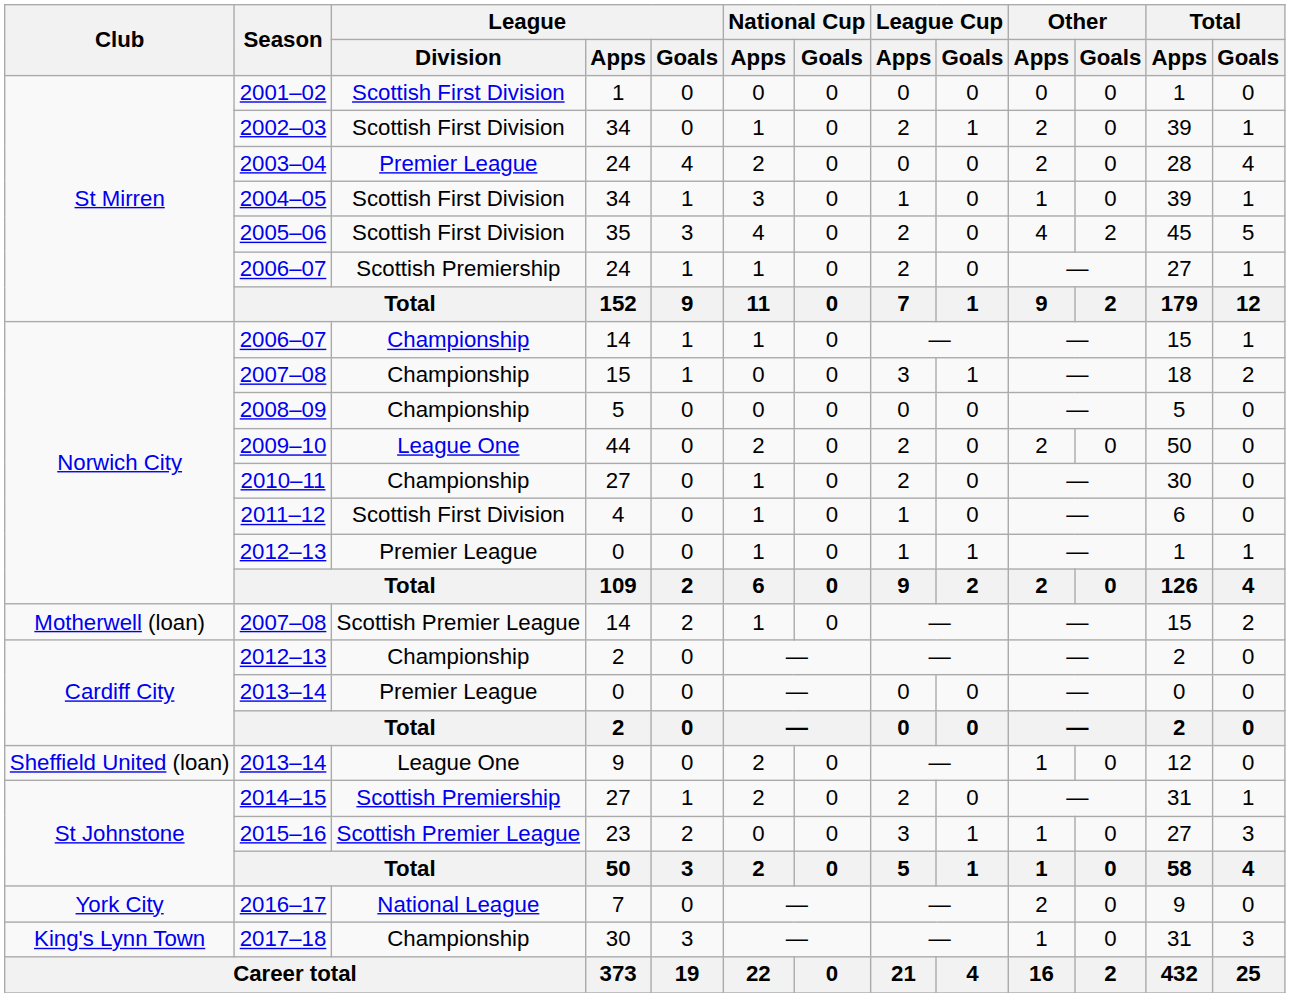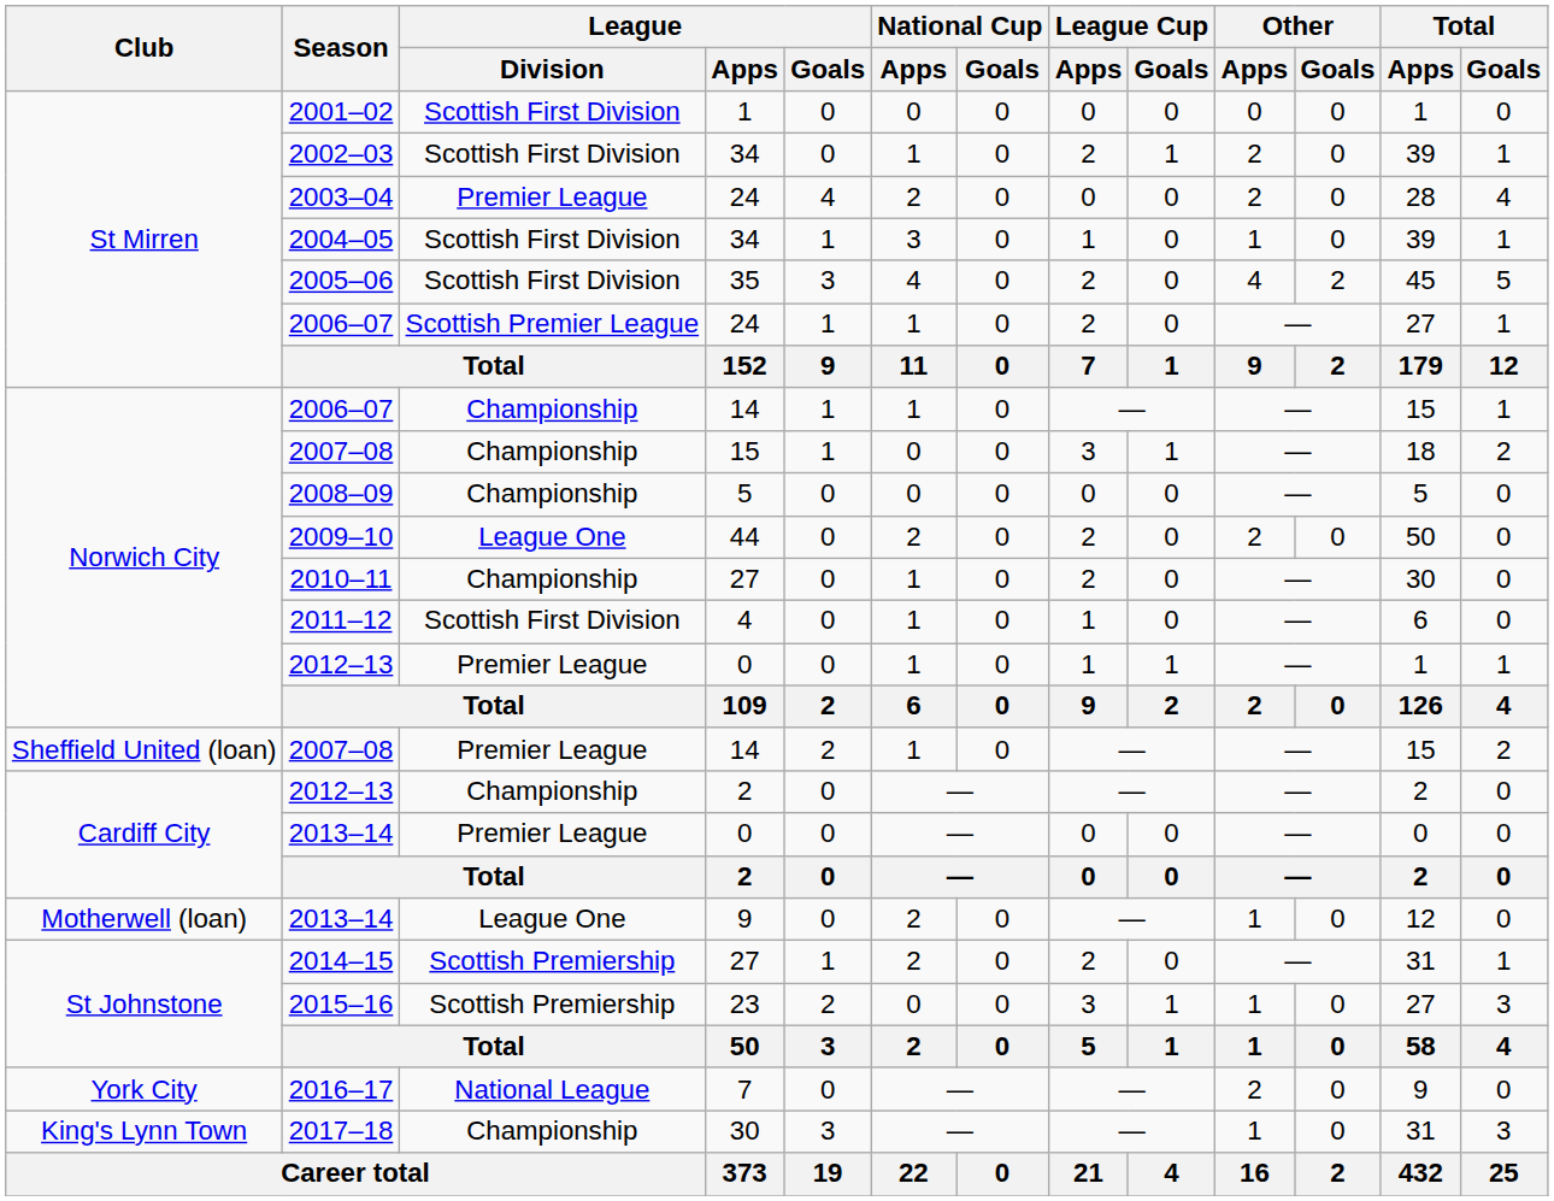 <table class=wikitable style="text-align: center">
 <tr>
 <th rowspan=2>Club</th>
 <th rowspan=2>Season</th>
 <th colspan=3>League</th>
 <th colspan=2>National Cup</th>
 <th colspan=2>League Cup</th>
 <th colspan=2>Other</th>
 <th colspan=2>Total</th>
 </tr>
 <tr>
 <th>Division</th>
 <th>Apps</th>
 <th>Goals</th>
 <th>Apps</th>
 <th>Goals</th>
 <th>Apps</th>
 <th>Goals</th>
 <th>Apps</th>
 <th>Goals</th>
 <th>Apps</th>
 <th>Goals</th>
 </tr>
 <tr>
 <td rowspan=7><a href='#'>St Mirren</a></td>
 <td><a href='#'>2001–02</a></td>
 <td><a href='#'>Scottish First Division</a></td>
 <td>1</td>
 <td>0</td>
 <td>0</td>
 <td>0</td>
 <td>0</td>
 <td>0</td>
 <td>0</td>
 <td>0</td>
 <td>1</td>
 <td>0</td>
 </tr>
 <tr>
 <td><a href='#'>2002–03</a></td>
 <td>Scottish First Division</td>
 <td>34</td>
 <td>0</td>
 <td>1</td>
 <td>0</td>
 <td>2</td>
 <td>1</td>
 <td>2</td>
 <td>0</td>
 <td>39</td>
 <td>1</td>
 </tr>
 <tr>
 <td><a href='#'>2003–04</a></td>
 <td><a href='#'>Premier League</a></td>
 <td>24</td>
 <td>4</td>
 <td>2</td>
 <td>0</td>
 <td>0</td>
 <td>0</td>
 <td>2</td>
 <td>0</td>
 <td>28</td>
 <td>4</td>
 </tr>
 <tr>
 <td><a href='#'>2004–05</a></td>
 <td>Scottish First Division</td>
 <td>34</td>
 <td>1</td>
 <td>3</td>
 <td>0</td>
 <td>1</td>
 <td>0</td>
 <td>1</td>
 <td>0</td>
 <td>39</td>
 <td>1</td>
 </tr>
 <tr>
 <td><a href='#'>2005–06</a></td>
 <td>Scottish First Division</td>
 <td>35</td>
 <td>3</td>
 <td>4</td>
 <td>0</td>
 <td>2</td>
 <td>0</td>
 <td>4</td>
 <td>2</td>
 <td>45</td>
 <td>5</td>
 </tr>
 <tr>
 <td><a href='#'>2006–07</a></td>
-<td>Scottish Premiership</td>
+<td><a href='#'>Scottish Premier League</a></td>
 <td>24</td>
 <td>1</td>
 <td>1</td>
 <td>0</td>
 <td>2</td>
 <td>0</td>
 <td colspan=2>—</td>
 <td>27</td>
 <td>1</td>
 </tr>
 <tr>
 <th colspan=2>Total</th>
 <th>152</th>
 <th>9</th>
 <th>11</th>
 <th>0</th>
 <th>7</th>
 <th>1</th>
 <th>9</th>
 <th>2</th>
 <th>179</th>
 <th>12</th>
 </tr>
 <tr>
 <td rowspan=8><a href='#'>Norwich City</a></td>
 <td><a href='#'>2006–07</a></td>
 <td><a href='#'>Championship</a></td>
 <td>14</td>
 <td>1</td>
 <td>1</td>
 <td>0</td>
 <td colspan=2>—</td>
 <td colspan=2>—</td>
 <td>15</td>
 <td>1</td>
 </tr>
 <tr>
 <td><a href='#'>2007–08</a></td>
 <td>Championship</td>
 <td>15</td>
 <td>1</td>
 <td>0</td>
 <td>0</td>
 <td>3</td>
 <td>1</td>
 <td colspan=2>—</td>
 <td>18</td>
 <td>2</td>
 </tr>
 <tr>
 <td><a href='#'>2008–09</a></td>
 <td>Championship</td>
 <td>5</td>
 <td>0</td>
 <td>0</td>
 <td>0</td>
 <td>0</td>
 <td>0</td>
 <td colspan=2>—</td>
 <td>5</td>
 <td>0</td>
 </tr>
 <tr>
 <td><a href='#'>2009–10</a></td>
 <td><a href='#'>League One</a></td>
 <td>44</td>
 <td>0</td>
 <td>2</td>
 <td>0</td>
 <td>2</td>
 <td>0</td>
 <td>2</td>
 <td>0</td>
 <td>50</td>
 <td>0</td>
 </tr>
 <tr>
 <td><a href='#'>2010–11</a></td>
 <td>Championship</td>
 <td>27</td>
 <td>0</td>
 <td>1</td>
 <td>0</td>
 <td>2</td>
 <td>0</td>
 <td colspan=2>—</td>
 <td>30</td>
 <td>0</td>
 </tr>
 <tr>
 <td><a href='#'>2011–12</a></td>
 <td>Scottish First Division</td>
 <td>4</td>
 <td>0</td>
 <td>1</td>
 <td>0</td>
 <td>1</td>
 <td>0</td>
 <td colspan=2>—</td>
 <td>6</td>
 <td>0</td>
 </tr>
 <tr>
 <td><a href='#'>2012–13</a></td>
 <td>Premier League</td>
 <td>0</td>
 <td>0</td>
 <td>1</td>
 <td>0</td>
 <td>1</td>
 <td>1</td>
 <td colspan=2>—</td>
 <td>1</td>
 <td>1</td>
 </tr>
 <tr>
 <th colspan=2>Total</th>
 <th>109</th>
 <th>2</th>
 <th>6</th>
 <th>0</th>
 <th>9</th>
 <th>2</th>
 <th>2</th>
 <th>0</th>
 <th>126</th>
 <th>4</th>
 </tr>
 <tr>
-<td><a href='#'>Motherwell</a> (loan)</td>
+<td><a href='#'>Sheffield United</a> (loan)</td>
 <td><a href='#'>2007–08</a></td>
-<td>Scottish Premier League</td>
+<td>Premier League</td>
 <td>14</td>
 <td>2</td>
 <td>1</td>
 <td>0</td>
 <td colspan=2>—</td>
 <td colspan=2>—</td>
 <td>15</td>
 <td>2</td>
 </tr>
 <tr>
 <td rowspan=3><a href='#'>Cardiff City</a></td>
 <td><a href='#'>2012–13</a></td>
 <td>Championship</td>
 <td>2</td>
 <td>0</td>
 <td colspan=2>—</td>
 <td colspan=2>—</td>
 <td colspan=2>—</td>
 <td>2</td>
 <td>0</td>
 </tr>
 <tr>
 <td><a href='#'>2013–14</a></td>
 <td>Premier League</td>
 <td>0</td>
 <td>0</td>
 <td colspan=2>—</td>
 <td>0</td>
 <td>0</td>
 <td colspan=2>—</td>
 <td>0</td>
 <td>0</td>
 </tr>
 <tr>
 <th colspan=2>Total</th>
 <th>2</th>
 <th>0</th>
 <th colspan=2>—</th>
 <th>0</th>
 <th>0</th>
 <th colspan=2>—</th>
 <th>2</th>
 <th>0</th>
 </tr>
 <tr>
-<td><a href='#'>Sheffield United</a> (loan)</td>
+<td><a href='#'>Motherwell</a> (loan)</td>
 <td><a href='#'>2013–14</a></td>
 <td>League One</td>
 <td>9</td>
 <td>0</td>
 <td>2</td>
 <td>0</td>
 <td colspan=2>—</td>
 <td>1</td>
 <td>0</td>
 <td>12</td>
 <td>0</td>
 </tr>
 <tr>
 <td rowspan=3><a href='#'>St Johnstone</a></td>
 <td><a href='#'>2014–15</a></td>
 <td><a href='#'>Scottish Premiership</a></td>
 <td>27</td>
 <td>1</td>
 <td>2</td>
 <td>0</td>
 <td>2</td>
 <td>0</td>
 <td colspan=2>—</td>
 <td>31</td>
 <td>1</td>
 </tr>
 <tr>
 <td><a href='#'>2015–16</a></td>
-<td><a href='#'>Scottish Premier League</a></td>
+<td>Scottish Premiership</td>
 <td>23</td>
 <td>2</td>
 <td>0</td>
 <td>0</td>
 <td>3</td>
 <td>1</td>
 <td>1</td>
 <td>0</td>
 <td>27</td>
 <td>3</td>
 </tr>
 <tr>
 <th colspan=2>Total</th>
 <th>50</th>
 <th>3</th>
 <th>2</th>
 <th>0</th>
 <th>5</th>
 <th>1</th>
 <th>1</th>
 <th>0</th>
 <th>58</th>
 <th>4</th>
 </tr>
 <tr>
 <td><a href='#'>York City</a></td>
 <td><a href='#'>2016–17</a></td>
 <td><a href='#'>National League</a></td>
 <td>7</td>
 <td>0</td>
 <td colspan=2>—</td>
 <td colspan=2>—</td>
 <td>2</td>
 <td>0</td>
 <td>9</td>
 <td>0</td>
 </tr>
 <tr>
 <td><a href='#'>King's Lynn Town</a></td>
 <td><a href='#'>2017–18</a></td>
 <td>Championship</td>
 <td>30</td>
 <td>3</td>
 <td colspan=2>—</td>
 <td colspan=2>—</td>
 <td>1</td>
 <td>0</td>
 <td>31</td>
 <td>3</td>
 </tr>
 <tr>
 <th colspan=3>Career total</th>
 <th>373</th>
 <th>19</th>
 <th>22</th>
 <th>0</th>
 <th>21</th>
 <th>4</th>
 <th>16</th>
 <th>2</th>
 <th>432</th>
 <th>25</th>
 </tr>
 </table>
